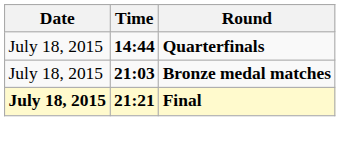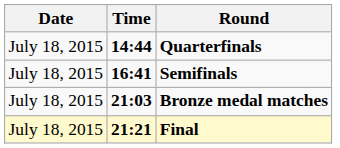 <table class="wikitable">
 <tr>
 <th>Date</th>
 <th>Time</th>
 <th>Round</th>
 </tr>
 <tr>
 <td>July 18, 2015</td>
 <td><strong>14:44</strong></td>
 <td><strong>Quarterfinals</strong></td>
 </tr>
 <tr>
 <td>July 18, 2015</td>
+<td><strong>16:41</strong></td>
+<td><strong>Semifinals</strong></td>
+</tr>
+<tr>
+<td>July 18, 2015</td>
 <td><strong>21:03</strong></td>
 <td><strong>Bronze medal matches</strong></td>
 </tr>
 <tr style=background:lemonchiffon>
-<td><strong>July 18, 2015</strong></td>
+<td>July 18, 2015</td>
 <td><strong>21:21</strong></td>
 <td><strong>Final</strong></td>
 </tr>
 </table>
